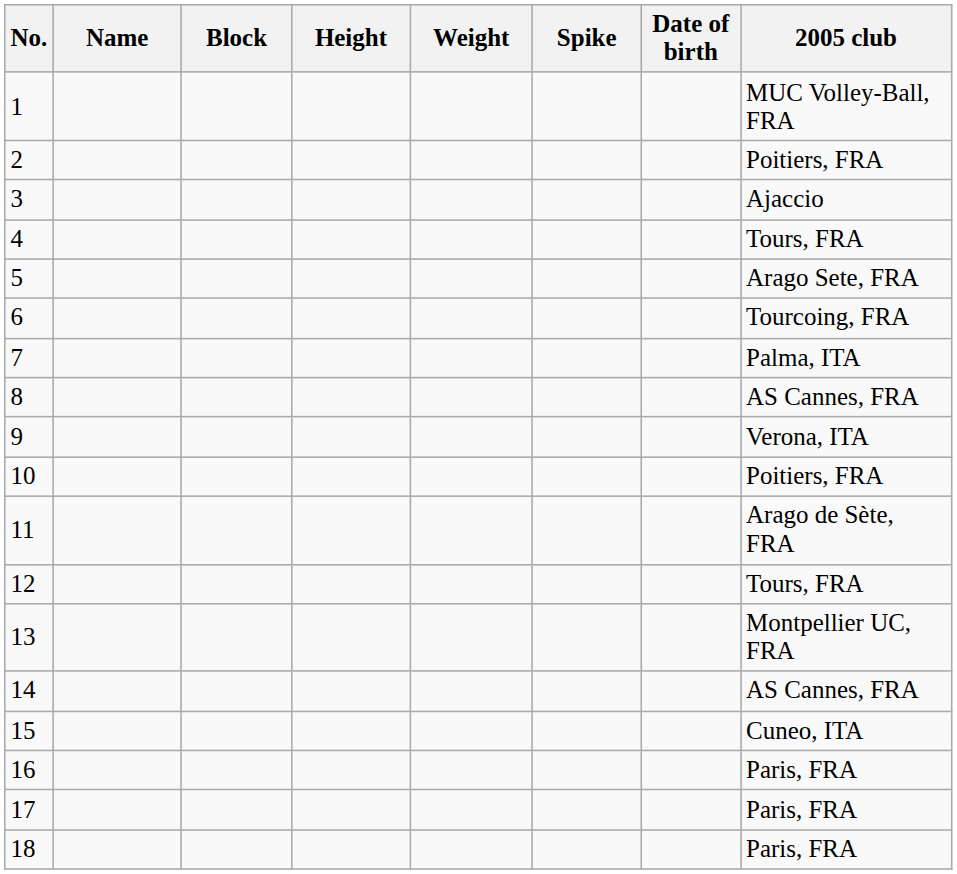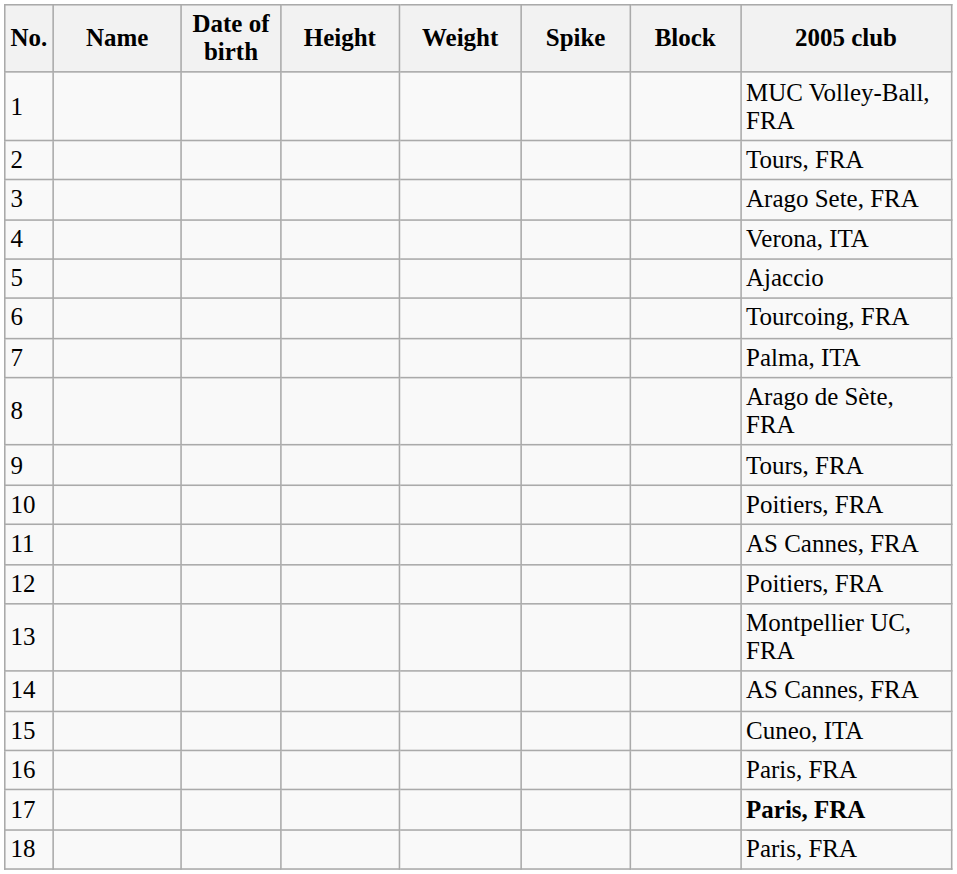 <table class="wikitable sortable" style=font-size:100%; text-align:center;>
 <tr>
 <th>No.</th>
 <th style=width:12em>Name</th>
-<th style=width:9em>Block</th>
+<th style=width:8em>Date of birth</th>
 <th style=width:9em>Height</th>
 <th style=width:9em>Weight</th>
 <th style=width:9em>Spike</th>
-<th style=width:8em>Date of birth</th>
+<th style=width:9em>Block</th>
 <th style=width:19em>2005 club</th>
 </tr>
 <tr>
 <td>1</td>
 <td align=left></td>
+<td align=right></td>
 <td></td>
 <td></td>
 <td></td>
 <td></td>
-<td align=right></td>
 <td align=left>MUC Volley-Ball, FRA</td>
 </tr>
 <tr>
 <td>2</td>
 <td align=left></td>
+<td align=right></td>
 <td></td>
 <td></td>
 <td></td>
 <td></td>
-<td align=right></td>
-<td align=left>Poitiers, FRA</td>
+<td align=left>Tours, FRA</td>
 </tr>
 <tr>
 <td>3</td>
 <td align=left></td>
+<td align=right></td>
 <td></td>
 <td></td>
 <td></td>
 <td></td>
-<td align=right></td>
-<td align=left>Ajaccio</td>
+<td align=left>Arago Sete, FRA</td>
 </tr>
 <tr>
 <td>4</td>
 <td align=left></td>
+<td align=right></td>
 <td></td>
 <td></td>
 <td></td>
 <td></td>
-<td align=right></td>
-<td align=left>Tours, FRA</td>
+<td align=left>Verona, ITA</td>
 </tr>
 <tr>
 <td>5</td>
 <td align=left></td>
+<td align=right></td>
 <td></td>
 <td></td>
 <td></td>
 <td></td>
-<td align=right></td>
-<td align=left>Arago Sete, FRA</td>
+<td align=left>Ajaccio</td>
 </tr>
 <tr>
 <td>6</td>
 <td align=left></td>
+<td align=right></td>
 <td></td>
 <td></td>
 <td></td>
 <td></td>
-<td align=right></td>
 <td align=left>Tourcoing, FRA</td>
 </tr>
 <tr>
 <td>7</td>
 <td align=left></td>
+<td align=right></td>
 <td></td>
 <td></td>
 <td></td>
 <td></td>
-<td align=right></td>
 <td align=left>Palma, ITA</td>
 </tr>
 <tr>
 <td>8</td>
 <td align=left></td>
+<td align=right></td>
 <td></td>
 <td></td>
 <td></td>
 <td></td>
-<td align=right></td>
-<td align=left>AS Cannes, FRA</td>
+<td align=left>Arago de Sète, FRA</td>
 </tr>
 <tr>
 <td>9</td>
 <td align=left></td>
+<td align=right></td>
 <td></td>
 <td></td>
 <td></td>
 <td></td>
-<td align=right></td>
-<td align=left>Verona, ITA</td>
+<td align=left>Tours, FRA</td>
 </tr>
 <tr>
 <td>10</td>
 <td align=left></td>
+<td align=right></td>
 <td></td>
 <td></td>
 <td></td>
 <td></td>
-<td align=right></td>
 <td align=left>Poitiers, FRA</td>
 </tr>
 <tr>
 <td>11</td>
 <td align=left></td>
+<td align=right></td>
 <td></td>
 <td></td>
 <td></td>
 <td></td>
-<td align=right></td>
-<td align=left>Arago de Sète, FRA</td>
+<td align=left>AS Cannes, FRA</td>
 </tr>
 <tr>
 <td>12</td>
 <td align=left></td>
+<td align=right></td>
 <td></td>
 <td></td>
 <td></td>
 <td></td>
-<td align=right></td>
-<td align=left>Tours, FRA</td>
+<td align=left>Poitiers, FRA</td>
 </tr>
 <tr>
 <td>13</td>
 <td align=left></td>
+<td align=right></td>
 <td></td>
 <td></td>
 <td></td>
 <td></td>
-<td align=right></td>
 <td align=left>Montpellier UC, FRA</td>
 </tr>
 <tr>
 <td>14</td>
 <td align=left></td>
+<td align=right></td>
 <td></td>
 <td></td>
 <td></td>
 <td></td>
-<td align=right></td>
 <td align=left>AS Cannes, FRA</td>
 </tr>
 <tr>
 <td>15</td>
 <td align=left></td>
+<td align=right></td>
 <td></td>
 <td></td>
 <td></td>
 <td></td>
-<td align=right></td>
 <td align=left>Cuneo, ITA</td>
 </tr>
 <tr>
 <td>16</td>
 <td align=left></td>
+<td align=right></td>
 <td></td>
 <td></td>
 <td></td>
 <td></td>
-<td align=right></td>
 <td align=left>Paris, FRA</td>
 </tr>
 <tr>
 <td>17</td>
 <td align=left></td>
+<td align=right></td>
 <td></td>
 <td></td>
 <td></td>
 <td></td>
-<td align=right></td>
-<td align=left>Paris, FRA</td>
+<td align=left><strong>Paris, FRA</strong></td>
 </tr>
 <tr>
 <td>18</td>
 <td align=left></td>
+<td align=right></td>
 <td></td>
 <td></td>
 <td></td>
 <td></td>
-<td align=right></td>
 <td align=left>Paris, FRA</td>
 </tr>
 </table>
